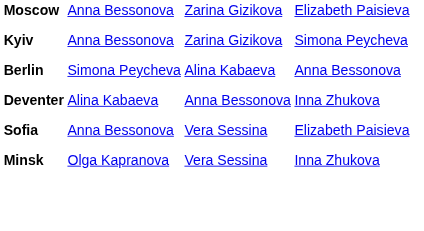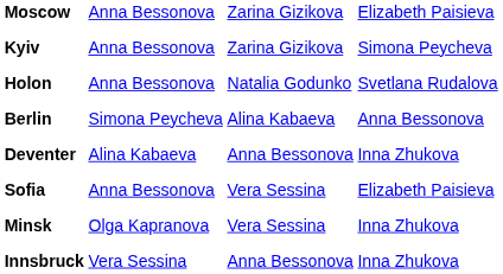 <table>
 <tr>
 <th scope=row style="text-align:left">Moscow</th>
 <td style="height:30px;"> <a href='#'>Anna Bessonova</a></td>
 <td style="height:30px;"> <a href='#'>Zarina Gizikova</a></td>
 <td style="height:30px;"> <a href='#'>Elizabeth Paisieva</a></td>
 </tr>
 <tr>
 <th scope=row style="text-align:left">Kyiv</th>
 <td style="height:30px;"> <a href='#'>Anna Bessonova</a></td>
 <td style="height:30px;"> <a href='#'>Zarina Gizikova</a></td>
 <td style="height:30px;"> <a href='#'>Simona Peycheva</a></td>
+</tr>
+<tr>
+<th scope=row style="text-align:left">Holon</th>
+<td style="height:30px;"> <a href='#'>Anna Bessonova</a></td>
+<td style="height:30px;"> <a href='#'>Natalia Godunko</a></td>
+<td style="height:30px;"> <a href='#'>Svetlana Rudalova</a></td>
 </tr>
 <tr>
 <th scope=row style="text-align:left">Berlin</th>
 <td style="height:30px;"> <a href='#'>Simona Peycheva</a></td>
 <td style="height:30px;"> <a href='#'>Alina Kabaeva</a></td>
 <td style="height:30px;"> <a href='#'>Anna Bessonova</a></td>
 </tr>
 <tr>
 <th scope=row style="text-align:left">Deventer</th>
 <td style="height:30px;"> <a href='#'>Alina Kabaeva</a></td>
 <td style="height:30px;"> <a href='#'>Anna Bessonova</a></td>
 <td style="height:30px;"> <a href='#'>Inna Zhukova</a></td>
 </tr>
 <tr>
 <th scope=row style="text-align:left">Sofia</th>
 <td style="height:30px;"> <a href='#'>Anna Bessonova</a></td>
 <td style="height:30px;"> <a href='#'>Vera Sessina</a></td>
 <td style="height:30px;"> <a href='#'>Elizabeth Paisieva</a></td>
 </tr>
 <tr>
 <th scope=row style="text-align:left">Minsk</th>
 <td style="height:30px;"> <a href='#'>Olga Kapranova</a></td>
 <td style="height:30px;"> <a href='#'>Vera Sessina</a></td>
 <td style="height:30px;"> <a href='#'>Inna Zhukova</a></td>
 </tr>
 <tr>
+<th scope=row style="text-align:left">Innsbruck</th>
+<td style="height:30px;"> <a href='#'>Vera Sessina</a></td>
+<td style="height:30px;"> <a href='#'>Anna Bessonova</a></td>
+<td style="height:30px;"> <a href='#'>Inna Zhukova</a></td>
+</tr>
+<tr>
 </tr>
 </table>
